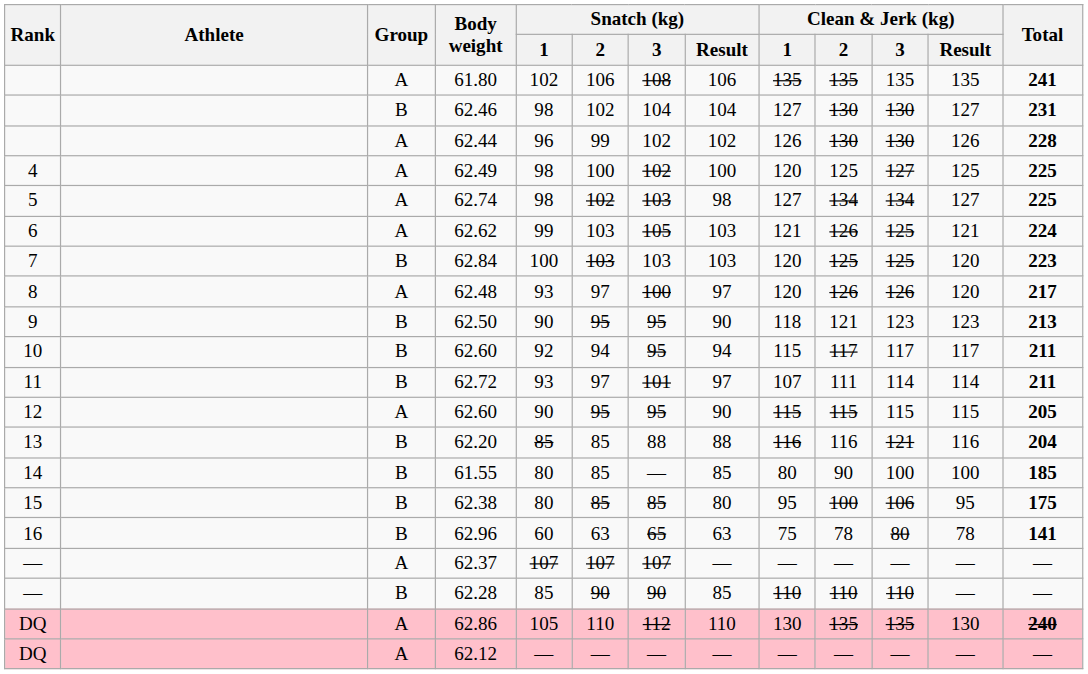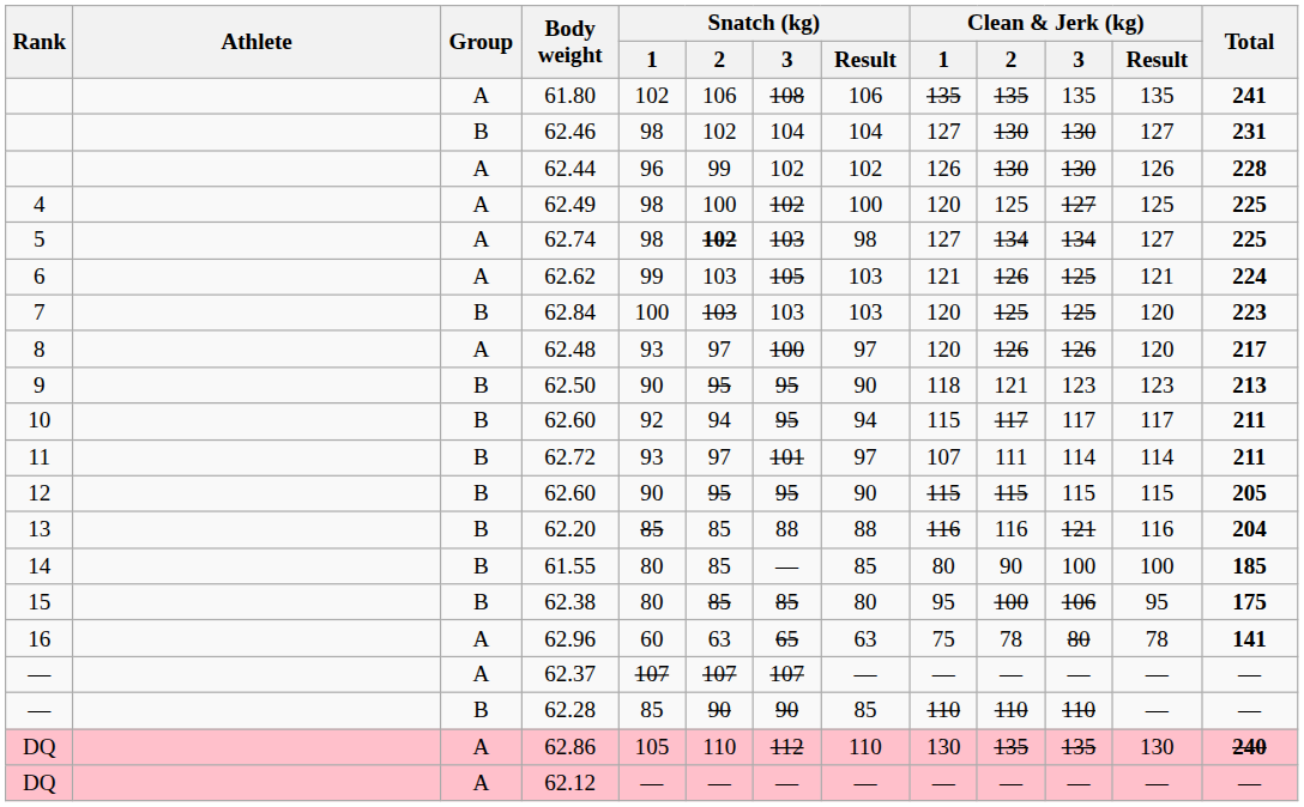 <table class = "wikitable" style="text-align:center;">
 <tr>
 <th rowspan=2 width=40>Rank</th>
 <th rowspan=2 width=250>Athlete</th>
 <th rowspan=2 width=50>Group</th>
 <th rowspan=2 width=60>Body weight</th>
 <th colspan=4>Snatch (kg)</th>
 <th colspan=4>Clean & Jerk (kg)</th>
 <th rowspan=2 width=60>Total</th>
 </tr>
 <tr>
 <th width=40>1</th>
 <th width=40>2</th>
 <th width=40>3</th>
 <th width=55>Result</th>
 <th width=40>1</th>
 <th width=40>2</th>
 <th width=40>3</th>
 <th width=55>Result</th>
 </tr>
 <tr>
 <td></td>
 <td align=left></td>
 <td>A</td>
 <td>61.80</td>
 <td>102</td>
 <td>106</td>
 <td><s>108</s></td>
 <td>106</td>
 <td><s>135</s></td>
 <td><s>135</s></td>
 <td>135</td>
 <td>135</td>
 <td><strong>241</strong></td>
 </tr>
 <tr>
 <td></td>
 <td align=left></td>
 <td>B</td>
 <td>62.46</td>
 <td>98</td>
 <td>102</td>
 <td>104</td>
 <td>104</td>
 <td>127</td>
 <td><s>130</s></td>
 <td><s>130</s></td>
 <td>127</td>
 <td><strong>231</strong></td>
 </tr>
 <tr>
 <td></td>
 <td align=left></td>
 <td>A</td>
 <td>62.44</td>
 <td>96</td>
 <td>99</td>
 <td>102</td>
 <td>102</td>
 <td>126</td>
 <td><s>130</s></td>
 <td><s>130</s></td>
 <td>126</td>
 <td><strong>228</strong></td>
 </tr>
 <tr>
 <td>4</td>
 <td align=left></td>
 <td>A</td>
 <td>62.49</td>
 <td>98</td>
 <td>100</td>
 <td><s>102</s></td>
 <td>100</td>
 <td>120</td>
 <td>125</td>
 <td><s>127</s></td>
 <td>125</td>
 <td><strong>225</strong></td>
 </tr>
 <tr>
 <td>5</td>
 <td align=left></td>
 <td>A</td>
 <td>62.74</td>
 <td>98</td>
-<td><s>102</s></td>
+<td><strong><s>102</s></strong></td>
 <td><s>103</s></td>
 <td>98</td>
 <td>127</td>
 <td><s>134</s></td>
 <td><s>134</s></td>
 <td>127</td>
 <td><strong>225</strong></td>
 </tr>
 <tr>
 <td>6</td>
 <td align=left></td>
 <td>A</td>
 <td>62.62</td>
 <td>99</td>
 <td>103</td>
 <td><s>105</s></td>
 <td>103</td>
 <td>121</td>
 <td><s>126</s></td>
 <td><s>125</s></td>
 <td>121</td>
 <td><strong>224</strong></td>
 </tr>
 <tr>
 <td>7</td>
 <td align=left></td>
 <td>B</td>
 <td>62.84</td>
 <td>100</td>
 <td><s>103</s></td>
 <td>103</td>
 <td>103</td>
 <td>120</td>
 <td><s>125</s></td>
 <td><s>125</s></td>
 <td>120</td>
 <td><strong>223</strong></td>
 </tr>
 <tr>
 <td>8</td>
 <td align=left></td>
 <td>A</td>
 <td>62.48</td>
 <td>93</td>
 <td>97</td>
 <td><s>100</s></td>
 <td>97</td>
 <td>120</td>
 <td><s>126</s></td>
 <td><s>126</s></td>
 <td>120</td>
 <td><strong>217</strong></td>
 </tr>
 <tr>
 <td>9</td>
 <td align=left></td>
 <td>B</td>
 <td>62.50</td>
 <td>90</td>
 <td><s>95</s></td>
 <td><s>95</s></td>
 <td>90</td>
 <td>118</td>
 <td>121</td>
 <td>123</td>
 <td>123</td>
 <td><strong>213</strong></td>
 </tr>
 <tr>
 <td>10</td>
 <td align=left></td>
 <td>B</td>
 <td>62.60</td>
 <td>92</td>
 <td>94</td>
 <td><s>95</s></td>
 <td>94</td>
 <td>115</td>
 <td><s>117</s></td>
 <td>117</td>
 <td>117</td>
 <td><strong>211</strong></td>
 </tr>
 <tr>
 <td>11</td>
 <td align=left></td>
 <td>B</td>
 <td>62.72</td>
 <td>93</td>
 <td>97</td>
 <td><s>101</s></td>
 <td>97</td>
 <td>107</td>
 <td>111</td>
 <td>114</td>
 <td>114</td>
 <td><strong>211</strong></td>
 </tr>
 <tr>
 <td>12</td>
 <td align=left></td>
-<td>A</td>
+<td>B</td>
 <td>62.60</td>
 <td>90</td>
 <td><s>95</s></td>
 <td><s>95</s></td>
 <td>90</td>
 <td><s>115</s></td>
 <td><s>115</s></td>
 <td>115</td>
 <td>115</td>
 <td><strong>205</strong></td>
 </tr>
 <tr>
 <td>13</td>
 <td align=left></td>
 <td>B</td>
 <td>62.20</td>
 <td><s>85</s></td>
 <td>85</td>
 <td>88</td>
 <td>88</td>
 <td><s>116</s></td>
 <td>116</td>
 <td><s>121</s></td>
 <td>116</td>
 <td><strong>204</strong></td>
 </tr>
 <tr>
 <td>14</td>
 <td align=left></td>
 <td>B</td>
 <td>61.55</td>
 <td>80</td>
 <td>85</td>
 <td>—</td>
 <td>85</td>
 <td>80</td>
 <td>90</td>
 <td>100</td>
 <td>100</td>
 <td><strong>185</strong></td>
 </tr>
 <tr>
 <td>15</td>
 <td align=left></td>
 <td>B</td>
 <td>62.38</td>
 <td>80</td>
 <td><s>85</s></td>
 <td><s>85</s></td>
 <td>80</td>
 <td>95</td>
 <td><s>100</s></td>
 <td><s>106</s></td>
 <td>95</td>
 <td><strong>175</strong></td>
 </tr>
 <tr>
 <td>16</td>
 <td align=left></td>
-<td>B</td>
+<td>A</td>
 <td>62.96</td>
 <td>60</td>
 <td>63</td>
 <td><s>65</s></td>
 <td>63</td>
 <td>75</td>
 <td>78</td>
 <td><s>80</s></td>
 <td>78</td>
 <td><strong>141</strong></td>
 </tr>
 <tr>
 <td>—</td>
 <td align=left></td>
 <td>A</td>
 <td>62.37</td>
 <td><s>107</s></td>
 <td><s>107</s></td>
 <td><s>107</s></td>
 <td>—</td>
 <td>—</td>
 <td>—</td>
 <td>—</td>
 <td>—</td>
 <td>—</td>
 </tr>
 <tr>
 <td>—</td>
 <td align=left></td>
 <td>B</td>
 <td>62.28</td>
 <td>85</td>
 <td><s>90</s></td>
 <td><s>90</s></td>
 <td>85</td>
 <td><s>110</s></td>
 <td><s>110</s></td>
 <td><s>110</s></td>
 <td>—</td>
 <td>—</td>
 </tr>
 <tr bgcolor=pink>
 <td>DQ</td>
 <td align=left></td>
 <td>A</td>
 <td>62.86</td>
 <td>105</td>
 <td>110</td>
 <td><s>112</s></td>
 <td>110</td>
 <td>130</td>
 <td><s>135</s></td>
 <td><s>135</s></td>
 <td>130</td>
 <td><s><strong>240</strong></s></td>
 </tr>
 <tr bgcolor=pink>
 <td>DQ</td>
 <td align=left></td>
 <td>A</td>
 <td>62.12</td>
 <td>—</td>
 <td>—</td>
 <td>—</td>
 <td>—</td>
 <td>—</td>
 <td>—</td>
 <td>—</td>
 <td>—</td>
 <td>—</td>
 </tr>
 </table>
